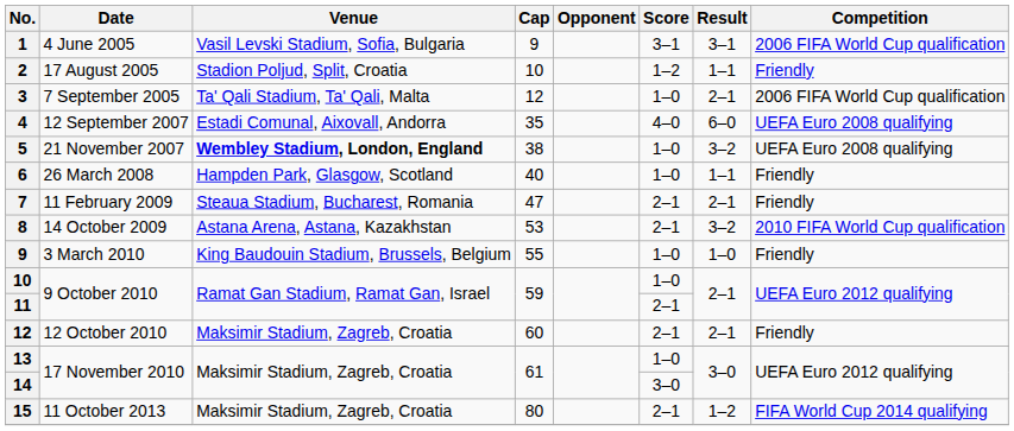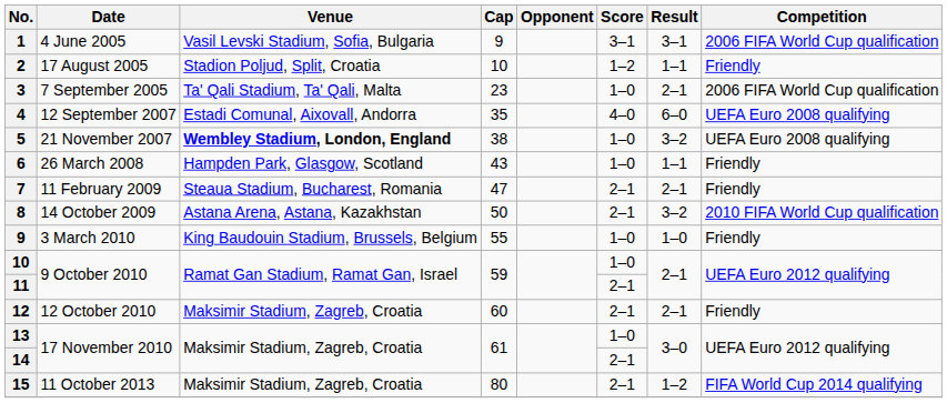 <table class="wikitable sortable">
 <tr>
 <th scope="col">No.</th>
 <th scope="col">Date</th>
 <th scope="col">Venue</th>
 <th scope="col">Cap</th>
 <th scope="col">Opponent</th>
 <th scope="col">Score</th>
 <th scope="col">Result</th>
 <th scope="col">Competition</th>
 </tr>
 <tr>
 <th>1</th>
 <td>4 June 2005</td>
 <td><a href='#'>Vasil Levski Stadium</a>, <a href='#'>Sofia</a>, Bulgaria</td>
 <td align="center">9</td>
 <td></td>
 <td align="center">3–1</td>
 <td align="center">3–1</td>
 <td><a href='#'>2006 FIFA World Cup qualification</a></td>
 </tr>
 <tr>
 <th>2</th>
 <td>17 August 2005</td>
 <td><a href='#'>Stadion Poljud</a>, <a href='#'>Split</a>, Croatia</td>
 <td align="center">10</td>
 <td></td>
 <td align="center">1–2</td>
 <td align="center">1–1</td>
 <td><a href='#'>Friendly</a></td>
 </tr>
 <tr>
 <th>3</th>
 <td>7 September 2005</td>
 <td><a href='#'>Ta' Qali Stadium</a>, <a href='#'>Ta' Qali</a>, Malta</td>
-<td align="center">12</td>
+<td align="center">23</td>
 <td></td>
 <td align="center">1–0</td>
 <td align="center">2–1</td>
 <td>2006 FIFA World Cup qualification</td>
 </tr>
 <tr>
 <th>4</th>
 <td>12 September 2007</td>
 <td><a href='#'>Estadi Comunal</a>, <a href='#'>Aixovall</a>, Andorra</td>
 <td align="center">35</td>
 <td></td>
 <td align="center">4–0</td>
 <td align="center">6–0</td>
 <td><a href='#'>UEFA Euro 2008 qualifying</a></td>
 </tr>
 <tr>
 <th>5</th>
 <td>21 November 2007</td>
 <td><strong><a href='#'>Wembley Stadium</a>, London, England</strong></td>
 <td align="center">38</td>
 <td></td>
 <td align="center">1–0</td>
 <td align="center">3–2</td>
 <td>UEFA Euro 2008 qualifying</td>
 </tr>
 <tr>
 <th>6</th>
 <td>26 March 2008</td>
 <td><a href='#'>Hampden Park</a>, <a href='#'>Glasgow</a>, Scotland</td>
-<td align="center">40</td>
+<td align="center">43</td>
 <td></td>
 <td align="center">1–0</td>
 <td align="center">1–1</td>
 <td>Friendly</td>
 </tr>
 <tr>
 <th>7</th>
 <td>11 February 2009</td>
 <td><a href='#'>Steaua Stadium</a>, <a href='#'>Bucharest</a>, Romania</td>
 <td align="center">47</td>
 <td></td>
 <td align="center">2–1</td>
 <td align="center">2–1</td>
 <td>Friendly</td>
 </tr>
 <tr>
 <th>8</th>
 <td>14 October 2009</td>
 <td><a href='#'>Astana Arena</a>, <a href='#'>Astana</a>, Kazakhstan</td>
-<td align="center">53</td>
+<td align="center">50</td>
 <td></td>
 <td align="center">2–1</td>
 <td align="center">3–2</td>
 <td><a href='#'>2010 FIFA World Cup qualification</a></td>
 </tr>
 <tr>
 <th>9</th>
 <td>3 March 2010</td>
 <td><a href='#'>King Baudouin Stadium</a>, <a href='#'>Brussels</a>, Belgium</td>
 <td align="center">55</td>
 <td></td>
 <td align="center">1–0</td>
 <td align="center">1–0</td>
 <td>Friendly</td>
 </tr>
 <tr>
 <th>10</th>
 <td rowspan="2">9 October 2010</td>
 <td rowspan="2"><a href='#'>Ramat Gan Stadium</a>, <a href='#'>Ramat Gan</a>, Israel</td>
 <td align="center" rowspan="2">59</td>
 <td rowspan="2"></td>
 <td align="center">1–0</td>
 <td rowspan="2" align="center">2–1</td>
 <td rowspan="2"><a href='#'>UEFA Euro 2012 qualifying</a></td>
 </tr>
 <tr>
 <th>11</th>
 <td align="center">2–1</td>
 </tr>
 <tr>
 <th>12</th>
 <td>12 October 2010</td>
 <td><a href='#'>Maksimir Stadium</a>, <a href='#'>Zagreb</a>, Croatia</td>
 <td align="center">60</td>
 <td></td>
 <td align="center">2–1</td>
 <td align="center">2–1</td>
 <td>Friendly</td>
 </tr>
 <tr>
 <th>13</th>
 <td rowspan="2">17 November 2010</td>
 <td rowspan="2">Maksimir Stadium, Zagreb, Croatia</td>
 <td align="center" rowspan="2">61</td>
 <td rowspan="2"></td>
 <td align="center">1–0</td>
 <td rowspan="2" align="center">3–0</td>
 <td rowspan="2">UEFA Euro 2012 qualifying</td>
 </tr>
 <tr>
 <th>14</th>
-<td align="center">3–0</td>
+<td align="center">2–1</td>
 </tr>
 <tr>
 <th>15</th>
 <td>11 October 2013</td>
 <td>Maksimir Stadium, Zagreb, Croatia</td>
 <td align="center">80</td>
 <td></td>
 <td align="center">2–1</td>
 <td align="center">1–2</td>
 <td><a href='#'>FIFA World Cup 2014 qualifying</a></td>
 </tr>
 <tr>
 </tr>
 </table>
